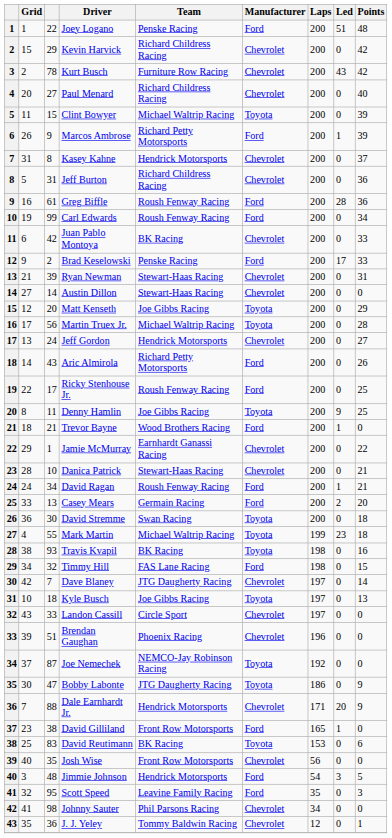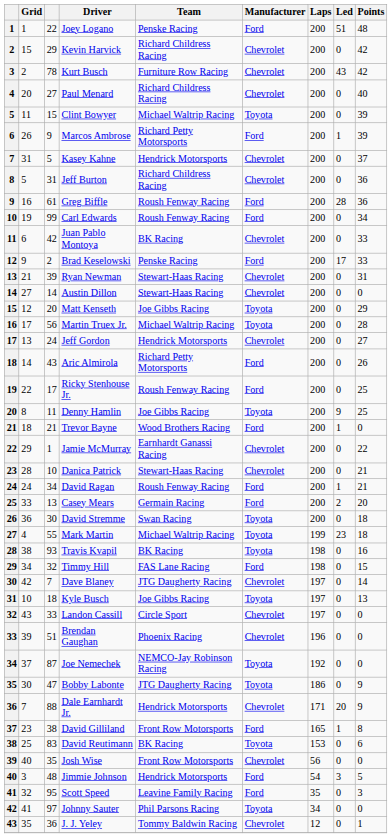 <table class="wikitable" border="1">
 <tr>
 <th></th>
 <th>Grid</th>
 <th></th>
 <th>Driver</th>
 <th>Team</th>
 <th>Manufacturer</th>
 <th>Laps</th>
 <th>Led</th>
 <th>Points</th>
 </tr>
 <tr>
 <th>1</th>
 <td>1</td>
 <td>22</td>
 <td><a href='#'>Joey Logano</a></td>
 <td><a href='#'>Penske Racing</a></td>
 <td><a href='#'>Ford</a></td>
 <td>200</td>
 <td>51</td>
 <td>48</td>
 </tr>
 <tr>
 <th>2</th>
 <td>15</td>
 <td>29</td>
 <td><a href='#'>Kevin Harvick</a></td>
 <td><a href='#'>Richard Childress Racing</a></td>
 <td><a href='#'>Chevrolet</a></td>
 <td>200</td>
 <td>0</td>
 <td>42</td>
 </tr>
 <tr>
 <th>3</th>
 <td>2</td>
 <td>78</td>
 <td><a href='#'>Kurt Busch</a></td>
 <td><a href='#'>Furniture Row Racing</a></td>
 <td><a href='#'>Chevrolet</a></td>
 <td>200</td>
 <td>43</td>
 <td>42</td>
 </tr>
 <tr>
 <th>4</th>
 <td>20</td>
 <td>27</td>
 <td><a href='#'>Paul Menard</a></td>
 <td><a href='#'>Richard Childress Racing</a></td>
 <td><a href='#'>Chevrolet</a></td>
 <td>200</td>
 <td>0</td>
 <td>40</td>
 </tr>
 <tr>
 <th>5</th>
 <td>11</td>
 <td>15</td>
 <td><a href='#'>Clint Bowyer</a></td>
 <td><a href='#'>Michael Waltrip Racing</a></td>
 <td><a href='#'>Toyota</a></td>
 <td>200</td>
 <td>0</td>
 <td>39</td>
 </tr>
 <tr>
 <th>6</th>
 <td>26</td>
 <td>9</td>
 <td><a href='#'>Marcos Ambrose</a></td>
 <td><a href='#'>Richard Petty Motorsports</a></td>
 <td><a href='#'>Ford</a></td>
 <td>200</td>
 <td>1</td>
 <td>39</td>
 </tr>
 <tr>
 <th>7</th>
 <td>31</td>
-<td>8</td>
+<td>5</td>
 <td><a href='#'>Kasey Kahne</a></td>
 <td><a href='#'>Hendrick Motorsports</a></td>
 <td><a href='#'>Chevrolet</a></td>
 <td>200</td>
 <td>0</td>
 <td>37</td>
 </tr>
 <tr>
 <th>8</th>
 <td>5</td>
 <td>31</td>
 <td><a href='#'>Jeff Burton</a></td>
 <td><a href='#'>Richard Childress Racing</a></td>
 <td><a href='#'>Chevrolet</a></td>
 <td>200</td>
 <td>0</td>
 <td>36</td>
 </tr>
 <tr>
 <th>9</th>
 <td>16</td>
 <td>61</td>
 <td><a href='#'>Greg Biffle</a></td>
 <td><a href='#'>Roush Fenway Racing</a></td>
 <td><a href='#'>Ford</a></td>
 <td>200</td>
 <td>28</td>
 <td>36</td>
 </tr>
 <tr>
 <th>10</th>
 <td>19</td>
 <td>99</td>
 <td><a href='#'>Carl Edwards</a></td>
 <td><a href='#'>Roush Fenway Racing</a></td>
 <td><a href='#'>Ford</a></td>
 <td>200</td>
 <td>0</td>
 <td>34</td>
 </tr>
 <tr>
 <th>11</th>
 <td>6</td>
 <td>42</td>
 <td><a href='#'>Juan Pablo Montoya</a></td>
 <td><a href='#'>BK Racing</a></td>
 <td><a href='#'>Chevrolet</a></td>
 <td>200</td>
 <td>0</td>
 <td>33</td>
 </tr>
 <tr>
 <th>12</th>
 <td>9</td>
 <td>2</td>
 <td><a href='#'>Brad Keselowski</a></td>
 <td><a href='#'>Penske Racing</a></td>
 <td><a href='#'>Ford</a></td>
 <td>200</td>
 <td>17</td>
 <td>33</td>
 </tr>
 <tr>
 <th>13</th>
 <td>21</td>
 <td>39</td>
 <td><a href='#'>Ryan Newman</a></td>
 <td><a href='#'>Stewart-Haas Racing</a></td>
 <td><a href='#'>Chevrolet</a></td>
 <td>200</td>
 <td>0</td>
 <td>31</td>
 </tr>
 <tr>
 <th>14</th>
 <td>27</td>
 <td>14</td>
 <td><a href='#'>Austin Dillon</a></td>
 <td><a href='#'>Stewart-Haas Racing</a></td>
 <td><a href='#'>Chevrolet</a></td>
 <td>200</td>
 <td>0</td>
 <td>0</td>
 </tr>
 <tr>
 <th>15</th>
 <td>12</td>
 <td>20</td>
 <td><a href='#'>Matt Kenseth</a></td>
 <td><a href='#'>Joe Gibbs Racing</a></td>
 <td><a href='#'>Toyota</a></td>
 <td>200</td>
 <td>0</td>
 <td>29</td>
 </tr>
 <tr>
 <th>16</th>
 <td>17</td>
 <td>56</td>
 <td><a href='#'>Martin Truex Jr.</a></td>
 <td><a href='#'>Michael Waltrip Racing</a></td>
 <td><a href='#'>Toyota</a></td>
 <td>200</td>
 <td>0</td>
 <td>28</td>
 </tr>
 <tr>
 <th>17</th>
 <td>13</td>
 <td>24</td>
 <td><a href='#'>Jeff Gordon</a></td>
 <td><a href='#'>Hendrick Motorsports</a></td>
 <td><a href='#'>Chevrolet</a></td>
 <td>200</td>
 <td>0</td>
 <td>27</td>
 </tr>
 <tr>
 <th>18</th>
 <td>14</td>
 <td>43</td>
 <td><a href='#'>Aric Almirola</a></td>
 <td><a href='#'>Richard Petty Motorsports</a></td>
 <td><a href='#'>Ford</a></td>
 <td>200</td>
 <td>0</td>
 <td>26</td>
 </tr>
 <tr>
 <th>19</th>
 <td>22</td>
 <td>17</td>
 <td><a href='#'>Ricky Stenhouse Jr.</a></td>
 <td><a href='#'>Roush Fenway Racing</a></td>
 <td><a href='#'>Ford</a></td>
 <td>200</td>
 <td>0</td>
 <td>25</td>
 </tr>
 <tr>
 <th>20</th>
 <td>8</td>
 <td>11</td>
 <td><a href='#'>Denny Hamlin</a></td>
 <td><a href='#'>Joe Gibbs Racing</a></td>
 <td><a href='#'>Toyota</a></td>
 <td>200</td>
 <td>9</td>
 <td>25</td>
 </tr>
 <tr>
 <th>21</th>
 <td>18</td>
 <td>21</td>
 <td><a href='#'>Trevor Bayne</a></td>
 <td><a href='#'>Wood Brothers Racing</a></td>
 <td><a href='#'>Ford</a></td>
 <td>200</td>
 <td>1</td>
 <td>0</td>
 </tr>
 <tr>
 <th>22</th>
 <td>29</td>
 <td>1</td>
 <td><a href='#'>Jamie McMurray</a></td>
 <td><a href='#'>Earnhardt Ganassi Racing</a></td>
 <td><a href='#'>Chevrolet</a></td>
 <td>200</td>
 <td>0</td>
 <td>22</td>
 </tr>
 <tr>
 <th>23</th>
 <td>28</td>
 <td>10</td>
 <td><a href='#'>Danica Patrick</a></td>
 <td><a href='#'>Stewart-Haas Racing</a></td>
 <td><a href='#'>Chevrolet</a></td>
 <td>200</td>
 <td>0</td>
 <td>21</td>
 </tr>
 <tr>
 <th>24</th>
 <td>24</td>
 <td>34</td>
 <td><a href='#'>David Ragan</a></td>
 <td><a href='#'>Roush Fenway Racing</a></td>
 <td><a href='#'>Ford</a></td>
 <td>200</td>
 <td>1</td>
 <td>21</td>
 </tr>
 <tr>
 <th>25</th>
 <td>33</td>
 <td>13</td>
 <td><a href='#'>Casey Mears</a></td>
 <td><a href='#'>Germain Racing</a></td>
 <td><a href='#'>Ford</a></td>
 <td>200</td>
 <td>2</td>
 <td>20</td>
 </tr>
 <tr>
 <th>26</th>
 <td>36</td>
 <td>30</td>
 <td><a href='#'>David Stremme</a></td>
 <td><a href='#'>Swan Racing</a></td>
 <td><a href='#'>Toyota</a></td>
 <td>200</td>
 <td>0</td>
 <td>18</td>
 </tr>
 <tr>
 <th>27</th>
 <td>4</td>
 <td>55</td>
 <td><a href='#'>Mark Martin</a></td>
 <td><a href='#'>Michael Waltrip Racing</a></td>
 <td><a href='#'>Toyota</a></td>
 <td>199</td>
 <td>23</td>
 <td>18</td>
 </tr>
 <tr>
 <th>28</th>
 <td>38</td>
 <td>93</td>
 <td><a href='#'>Travis Kvapil</a></td>
 <td><a href='#'>BK Racing</a></td>
 <td><a href='#'>Toyota</a></td>
 <td>198</td>
 <td>0</td>
 <td>16</td>
 </tr>
 <tr>
 <th>29</th>
 <td>34</td>
 <td>32</td>
 <td><a href='#'>Timmy Hill</a></td>
 <td><a href='#'>FAS Lane Racing</a></td>
 <td><a href='#'>Ford</a></td>
 <td>198</td>
 <td>0</td>
 <td>15</td>
 </tr>
 <tr>
 <th>30</th>
 <td>42</td>
 <td>7</td>
 <td><a href='#'>Dave Blaney</a></td>
 <td><a href='#'>JTG Daugherty Racing</a></td>
 <td><a href='#'>Chevrolet</a></td>
 <td>197</td>
 <td>0</td>
 <td>14</td>
 </tr>
 <tr>
 <th>31</th>
 <td>10</td>
 <td>18</td>
 <td><a href='#'>Kyle Busch</a></td>
 <td><a href='#'>Joe Gibbs Racing</a></td>
 <td><a href='#'>Toyota</a></td>
 <td>197</td>
 <td>0</td>
 <td>13</td>
 </tr>
 <tr>
 <th>32</th>
 <td>43</td>
 <td>33</td>
 <td><a href='#'>Landon Cassill</a></td>
 <td><a href='#'>Circle Sport</a></td>
 <td><a href='#'>Chevrolet</a></td>
 <td>197</td>
 <td>0</td>
 <td>0</td>
 </tr>
 <tr>
 <th>33</th>
 <td>39</td>
 <td>51</td>
 <td><a href='#'>Brendan Gaughan</a></td>
 <td><a href='#'>Phoenix Racing</a></td>
 <td><a href='#'>Chevrolet</a></td>
 <td>196</td>
 <td>0</td>
 <td>0</td>
 </tr>
 <tr>
 <th>34</th>
 <td>37</td>
 <td>87</td>
 <td><a href='#'>Joe Nemechek</a></td>
 <td><a href='#'>NEMCO-Jay Robinson Racing</a></td>
 <td><a href='#'>Toyota</a></td>
 <td>192</td>
 <td>0</td>
 <td>0</td>
 </tr>
 <tr>
 <th>35</th>
 <td>30</td>
 <td>47</td>
 <td><a href='#'>Bobby Labonte</a></td>
 <td><a href='#'>JTG Daugherty Racing</a></td>
 <td><a href='#'>Toyota</a></td>
 <td>186</td>
 <td>0</td>
 <td>9</td>
 </tr>
 <tr>
 <th>36</th>
 <td>7</td>
 <td>88</td>
 <td><a href='#'>Dale Earnhardt Jr.</a></td>
 <td><a href='#'>Hendrick Motorsports</a></td>
 <td><a href='#'>Chevrolet</a></td>
 <td>171</td>
 <td>20</td>
 <td>9</td>
 </tr>
 <tr>
 <th>37</th>
 <td>23</td>
 <td>38</td>
 <td><a href='#'>David Gilliland</a></td>
 <td><a href='#'>Front Row Motorsports</a></td>
 <td><a href='#'>Ford</a></td>
 <td>165</td>
 <td>1</td>
-<td>0</td>
+<td>8</td>
 </tr>
 <tr>
 <th>38</th>
 <td>25</td>
 <td>83</td>
 <td><a href='#'>David Reutimann</a></td>
 <td><a href='#'>BK Racing</a></td>
 <td><a href='#'>Toyota</a></td>
 <td>153</td>
 <td>0</td>
 <td>6</td>
 </tr>
 <tr>
 <th>39</th>
 <td>40</td>
 <td>35</td>
 <td><a href='#'>Josh Wise</a></td>
 <td><a href='#'>Front Row Motorsports</a></td>
 <td><a href='#'>Chevrolet</a></td>
 <td>56</td>
 <td>0</td>
 <td>0</td>
 </tr>
 <tr>
 <th>40</th>
 <td>3</td>
 <td>48</td>
 <td><a href='#'>Jimmie Johnson</a></td>
 <td><a href='#'>Hendrick Motorsports</a></td>
 <td><a href='#'>Ford</a></td>
 <td>54</td>
 <td>3</td>
 <td>5</td>
 </tr>
 <tr>
 <th>41</th>
 <td>32</td>
 <td>95</td>
 <td><a href='#'>Scott Speed</a></td>
 <td><a href='#'>Leavine Family Racing</a></td>
 <td><a href='#'>Ford</a></td>
 <td>35</td>
 <td>0</td>
 <td>3</td>
 </tr>
 <tr>
 <th>42</th>
 <td>41</td>
-<td>98</td>
+<td>97</td>
 <td><a href='#'>Johnny Sauter</a></td>
 <td><a href='#'>Phil Parsons Racing</a></td>
-<td><a href='#'>Chevrolet</a></td>
+<td><a href='#'>Toyota</a></td>
 <td>34</td>
 <td>0</td>
 <td>0</td>
 </tr>
 <tr>
 <th>43</th>
 <td>35</td>
 <td>36</td>
 <td><a href='#'>J. J. Yeley</a></td>
 <td><a href='#'>Tommy Baldwin Racing</a></td>
 <td><a href='#'>Chevrolet</a></td>
 <td>12</td>
 <td>0</td>
 <td>1</td>
 </tr>
 <tr>
 </tr>
 </table>
